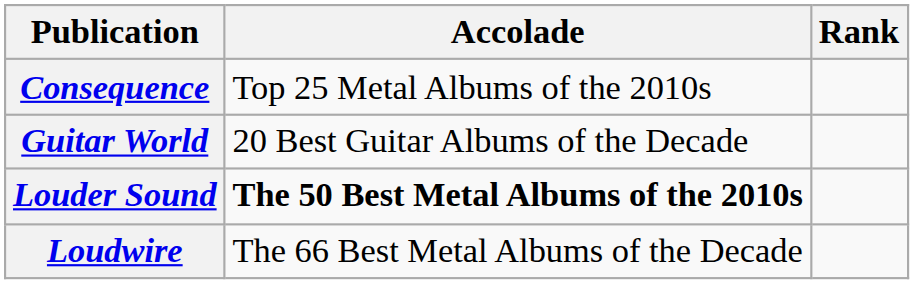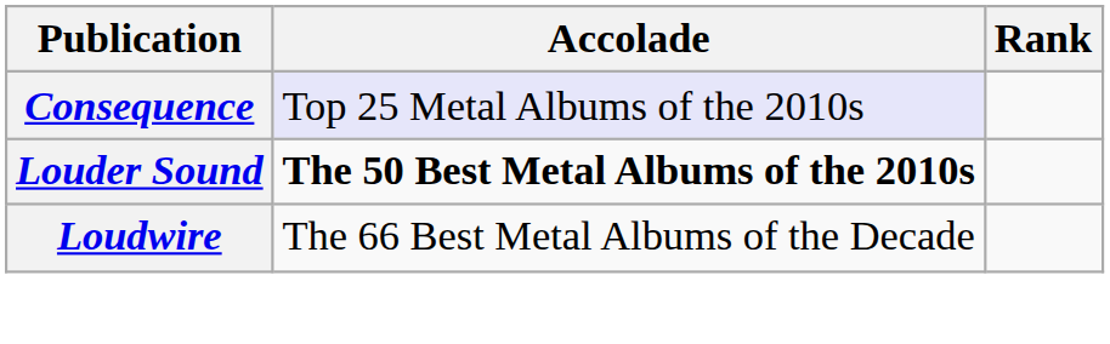 <table class="wikitable sortable plainrowheaders">
 <tr>
 <th>Publication</th>
 <th>Accolade</th>
 <th>Rank</th>
 </tr>
 <tr>
 <th scope="row"><em><a href='#'>Consequence</a></em></th>
-<td>Top 25 Metal Albums of the 2010s</td>
-<td></td>
-</tr>
-<tr>
-<th scope="row"><em><a href='#'>Guitar World</a></em></th>
-<td>20 Best Guitar Albums of the Decade</td>
+<td style="background: lavender;">Top 25 Metal Albums of the 2010s</td>
 <td></td>
 </tr>
 <tr>
 <th scope="row"><em><a href='#'>Louder Sound</a></em></th>
 <td><strong>The 50 Best Metal Albums of the 2010s</strong></td>
 <td></td>
 </tr>
 <tr>
 <th scope="row"><em><a href='#'>Loudwire</a></em></th>
 <td>The 66 Best Metal Albums of the Decade</td>
 <td></td>
 </tr>
 </table>
